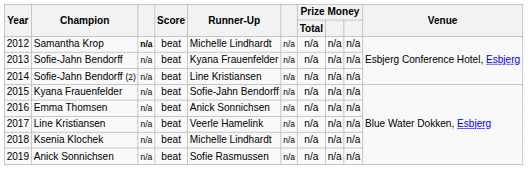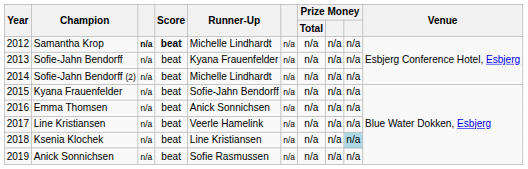 <table class="wikitable sortable">
 <tr>
 <th rowspan=2>Year</th>
 <th rowspan=2>Champion</th>
 <th rowspan=2></th>
 <th rowspan=2>Score</th>
 <th rowspan=2>Runner-Up</th>
 <th rowspan=2></th>
 <th colspan=3>Prize Money</th>
 <th rowspan=2>Venue</th>
 </tr>
 <tr>
 <th>Total</th>
 <th></th>
 <th></th>
 </tr>
 <tr>
 <td>2012</td>
 <td> Samantha Krop</td>
 <td align=center><strong><small><span>n/a</span></small></strong></td>
-<td align=center>beat</td>
+<td align=center><strong>beat</strong></td>
 <td> Michelle Lindhardt</td>
 <td align=center><small><span>n/a</span></small></td>
 <td align=center>n/a</td>
 <td align=center>n/a</td>
 <td align=center>n/a</td>
 <td rowspan=3>Esbjerg Conference Hotel, <a href='#'>Esbjerg</a></td>
 </tr>
 <tr>
 <td>2013</td>
 <td> Sofie-Jahn Bendorff</td>
 <td align=center><small><span>n/a</span></small></td>
 <td align=center>beat</td>
 <td> Kyana Frauenfelder</td>
 <td align=center><small><span>n/a</span></small></td>
 <td align=center>n/a</td>
 <td align=center>n/a</td>
 <td align=center>n/a</td>
 </tr>
 <tr>
 <td>2014</td>
 <td> Sofie-Jahn Bendorff <small>(2)</small></td>
 <td align=center><small><span>n/a</span></small></td>
 <td align=center>beat</td>
-<td> Line Kristiansen</td>
+<td> Michelle Lindhardt</td>
 <td align=center><small><span>n/a</span></small></td>
 <td align=center>n/a</td>
 <td align=center>n/a</td>
 <td align=center>n/a</td>
 </tr>
 <tr>
 <td>2015</td>
 <td> Kyana Frauenfelder</td>
 <td align=center><small><span>n/a</span></small></td>
 <td align=center>beat</td>
 <td> Sofie-Jahn Bendorff</td>
 <td align=center><small><span>n/a</span></small></td>
 <td align=center>n/a</td>
 <td align=center>n/a</td>
 <td align=center>n/a</td>
 <td rowspan=5>Blue Water Dokken, <a href='#'>Esbjerg</a></td>
 </tr>
 <tr>
 <td>2016</td>
 <td> Emma Thomsen</td>
 <td align=center><small><span>n/a</span></small></td>
 <td align=center>beat</td>
 <td> Anick Sonnichsen</td>
 <td align=center><small><span>n/a</span></small></td>
 <td align=center>n/a</td>
 <td align=center>n/a</td>
 <td align=center>n/a</td>
 </tr>
 <tr>
 <td>2017</td>
 <td> Line Kristiansen</td>
 <td align=center><small><span>n/a</span></small></td>
 <td align=center>beat</td>
 <td> Veerle Hamelink</td>
 <td align=center><small><span>n/a</span></small></td>
 <td align=center>n/a</td>
 <td align=center>n/a</td>
 <td align=center>n/a</td>
 </tr>
 <tr>
 <td>2018</td>
 <td> Ksenia Klochek</td>
 <td align=center><small><span>n/a</span></small></td>
 <td align=center>beat</td>
-<td> Michelle Lindhardt</td>
+<td> Line Kristiansen</td>
 <td align=center><small><span>n/a</span></small></td>
 <td align=center>n/a</td>
 <td align=center>n/a</td>
-<td align=center>n/a</td>
+<td align=center style="background: lightblue;">n/a</td>
 </tr>
 <tr>
 <td>2019</td>
 <td> Anick Sonnichsen</td>
 <td align=center><small><span>n/a</span></small></td>
 <td align=center>beat</td>
 <td> Sofie Rasmussen</td>
 <td align=center><small><span>n/a</span></small></td>
 <td align=center>n/a</td>
 <td align=center>n/a</td>
 <td align=center>n/a</td>
 </tr>
 </table>
